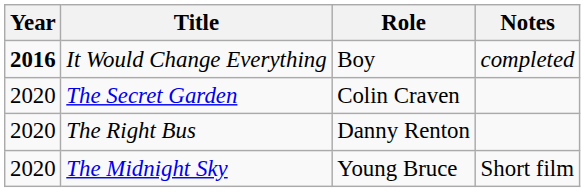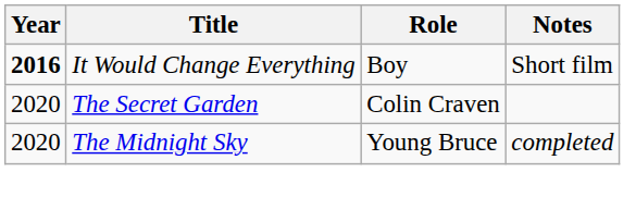 <table class="wikitable">
 <tr>
 <th>Year</th>
 <th>Title</th>
 <th>Role</th>
 <th>Notes</th>
 </tr>
 <tr>
 <td><strong>2016</strong></td>
 <td><em>It Would Change Everything</em></td>
 <td>Boy</td>
-<td><em>completed</em></td>
+<td>Short film</td>
 </tr>
 <tr>
 <td>2020</td>
 <td><em><a href='#'>The Secret Garden</a></em></td>
 <td>Colin Craven</td>
 <td></td>
 </tr>
 <tr>
 <td>2020</td>
-<td><em>The Right Bus</em></td>
-<td>Danny Renton</td>
-<td></td>
-</tr>
-<tr>
-<td>2020</td>
 <td><em><a href='#'>The Midnight Sky</a></em></td>
 <td>Young Bruce</td>
-<td>Short film</td>
+<td><em>completed</em></td>
 </tr>
 </table>
